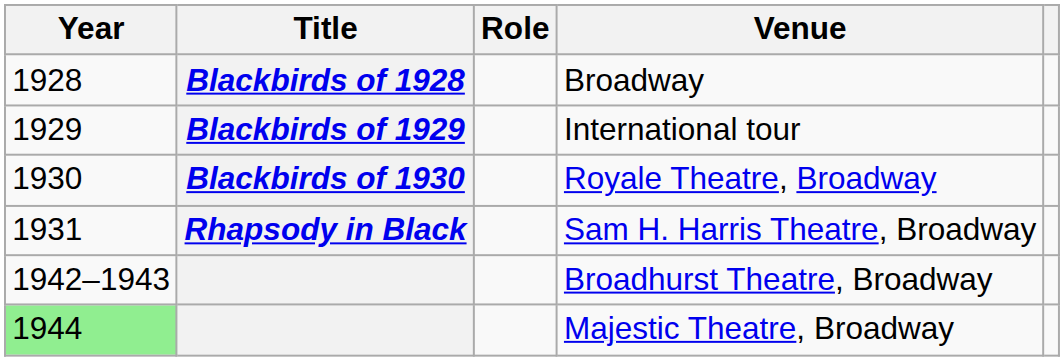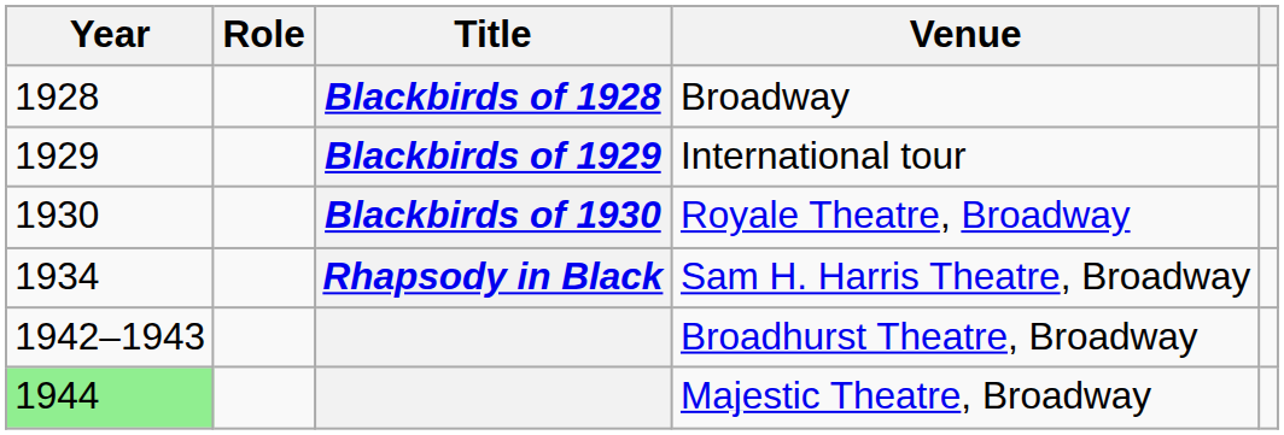 <table class="wikitable plainrowheaders sortable">
 <tr>
 <th>Year</th>
+<th>Role</th>
 <th>Title</th>
-<th>Role</th>
 <th class="unsortable">Venue</th>
 <th scope="col" class="unsortable"></th>
 </tr>
 <tr>
 <td>1928</td>
+<td></td>
 <th scope="row"><em><a href='#'>Blackbirds of 1928</a></em></th>
-<td></td>
 <td>Broadway</td>
 <td align=center></td>
 </tr>
 <tr>
 <td>1929</td>
+<td></td>
 <th scope="row"><em><a href='#'>Blackbirds of 1929</a></em></th>
-<td></td>
 <td>International tour</td>
 <td align=center></td>
 </tr>
 <tr>
 <td>1930</td>
+<td></td>
 <th scope="row"><em><a href='#'>Blackbirds of 1930</a></em></th>
-<td></td>
 <td><a href='#'>Royale Theatre</a>, <a href='#'>Broadway</a></td>
 <td align=center></td>
 </tr>
 <tr>
-<td>1931</td>
+<td>1934</td>
+<td></td>
 <th scope="row"><em><a href='#'>Rhapsody in Black</a></em></th>
-<td></td>
 <td><a href='#'>Sam H. Harris Theatre</a>, Broadway</td>
 <td align=center></td>
 </tr>
 <tr>
 <td>1942–1943</td>
+<td></td>
 <th scope="row"><em></em></th>
-<td></td>
 <td><a href='#'>Broadhurst Theatre</a>, Broadway</td>
 <td align=center></td>
 </tr>
 <tr>
 <td style="background: lightgreen;">1944</td>
+<td></td>
 <th scope="row"><em></em></th>
-<td></td>
 <td><a href='#'>Majestic Theatre</a>, Broadway</td>
 <td align=center></td>
 </tr>
 </table>
